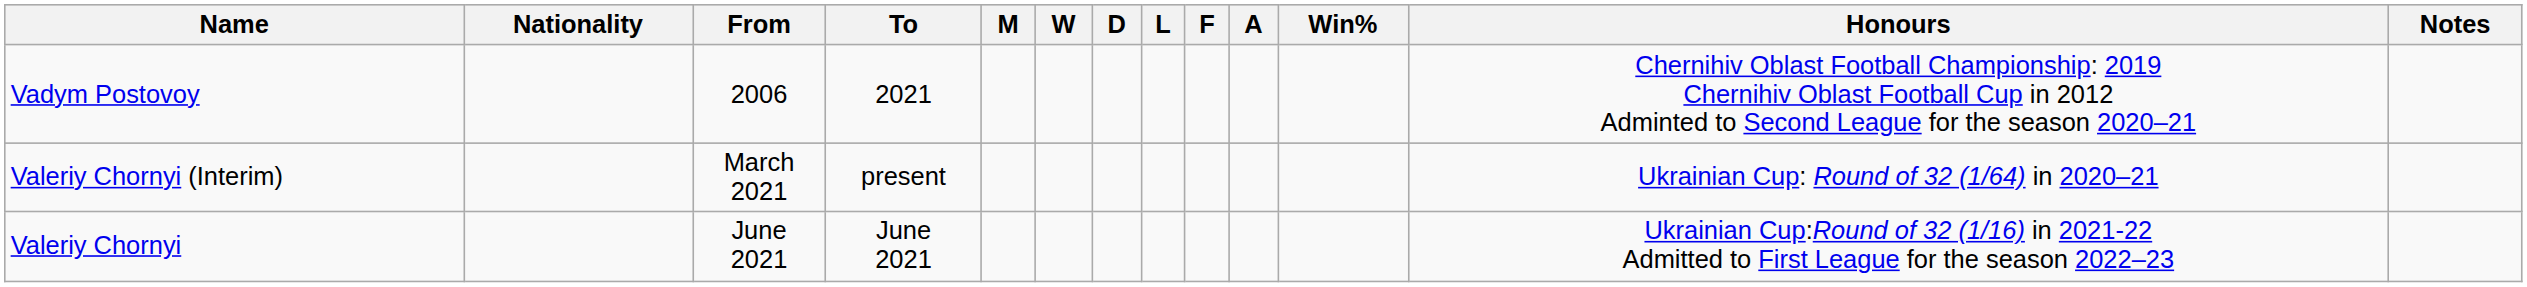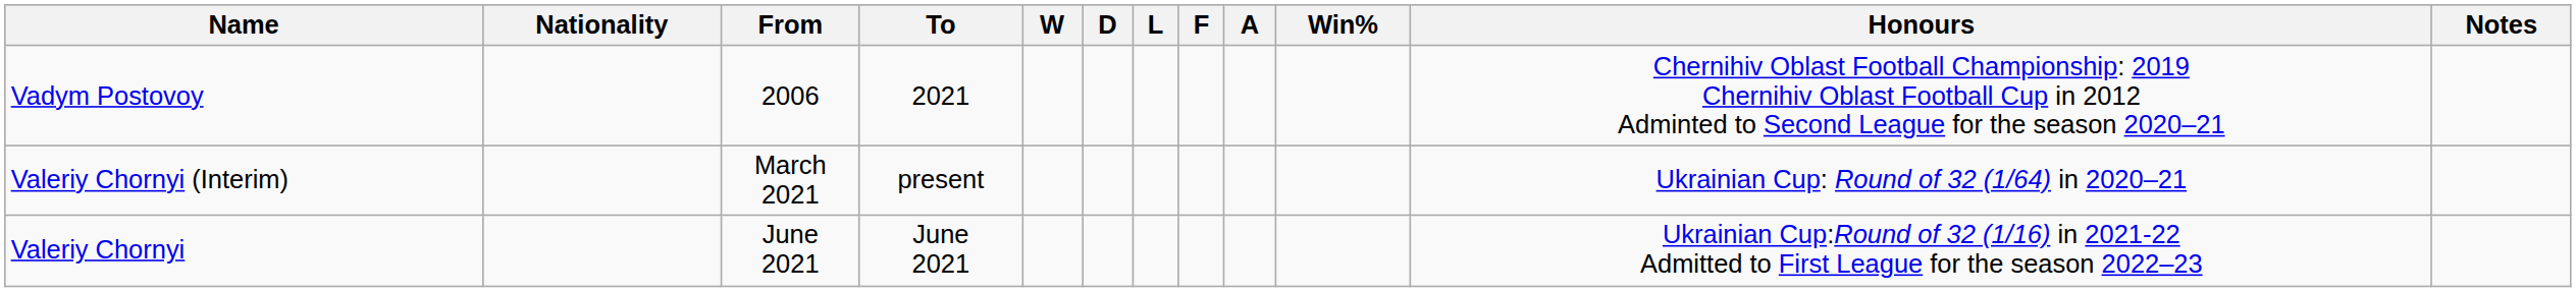 <table class="wikitable sortable" style="text-align: center" center width=100%>
 <tr>
 <th>Name</th>
 <th>Nationality</th>
 <th>From</th>
 <th class="unsortable">To</th>
-<th>M</th>
 <th>W</th>
 <th>D</th>
 <th>L</th>
 <th>F</th>
 <th>A</th>
 <th>Win%</th>
 <th class="unsortable">Honours</th>
 <th class="unsortable">Notes</th>
 </tr>
 <tr>
 <td align="left"><a href='#'>Vadym Postovoy</a></td>
 <td></td>
 <td>2006</td>
 <td>2021</td>
 <td></td>
 <td></td>
 <td></td>
 <td></td>
 <td></td>
 <td></td>
-<td></td>
 <td><a href='#'>Chernihiv Oblast Football Championship</a>: <a href='#'>2019</a><br><a href='#'>Chernihiv Oblast Football Cup</a> in 2012<br>Adminted to <a href='#'>Second League</a> for the season <a href='#'>2020–21</a></td>
 <td></td>
 </tr>
 <tr>
 <td align="left"><a href='#'>Valeriy Chornyi</a> (Interim)</td>
 <td></td>
 <td>March<br>2021</td>
 <td>present</td>
-<td></td>
 <td></td>
 <td></td>
 <td></td>
 <td></td>
 <td></td>
 <td></td>
 <td><a href='#'>Ukrainian Cup</a>: <a href='#'><em>Round of 32 (1/64)</em></a> in <a href='#'>2020–21</a></td>
 <td></td>
 </tr>
 <tr>
 <td align="left"><a href='#'>Valeriy Chornyi</a></td>
 <td></td>
 <td>June<br>2021</td>
 <td>June<br>2021</td>
 <td></td>
 <td></td>
 <td></td>
 <td></td>
 <td></td>
 <td></td>
-<td></td>
 <td><a href='#'>Ukrainian Cup</a>:<a href='#'><em>Round of 32 (1/16)</em></a> in <a href='#'>2021-22</a><br>Admitted to <a href='#'>First League</a> for the season <a href='#'>2022–23</a></td>
 <td></td>
 </tr>
 </table>
